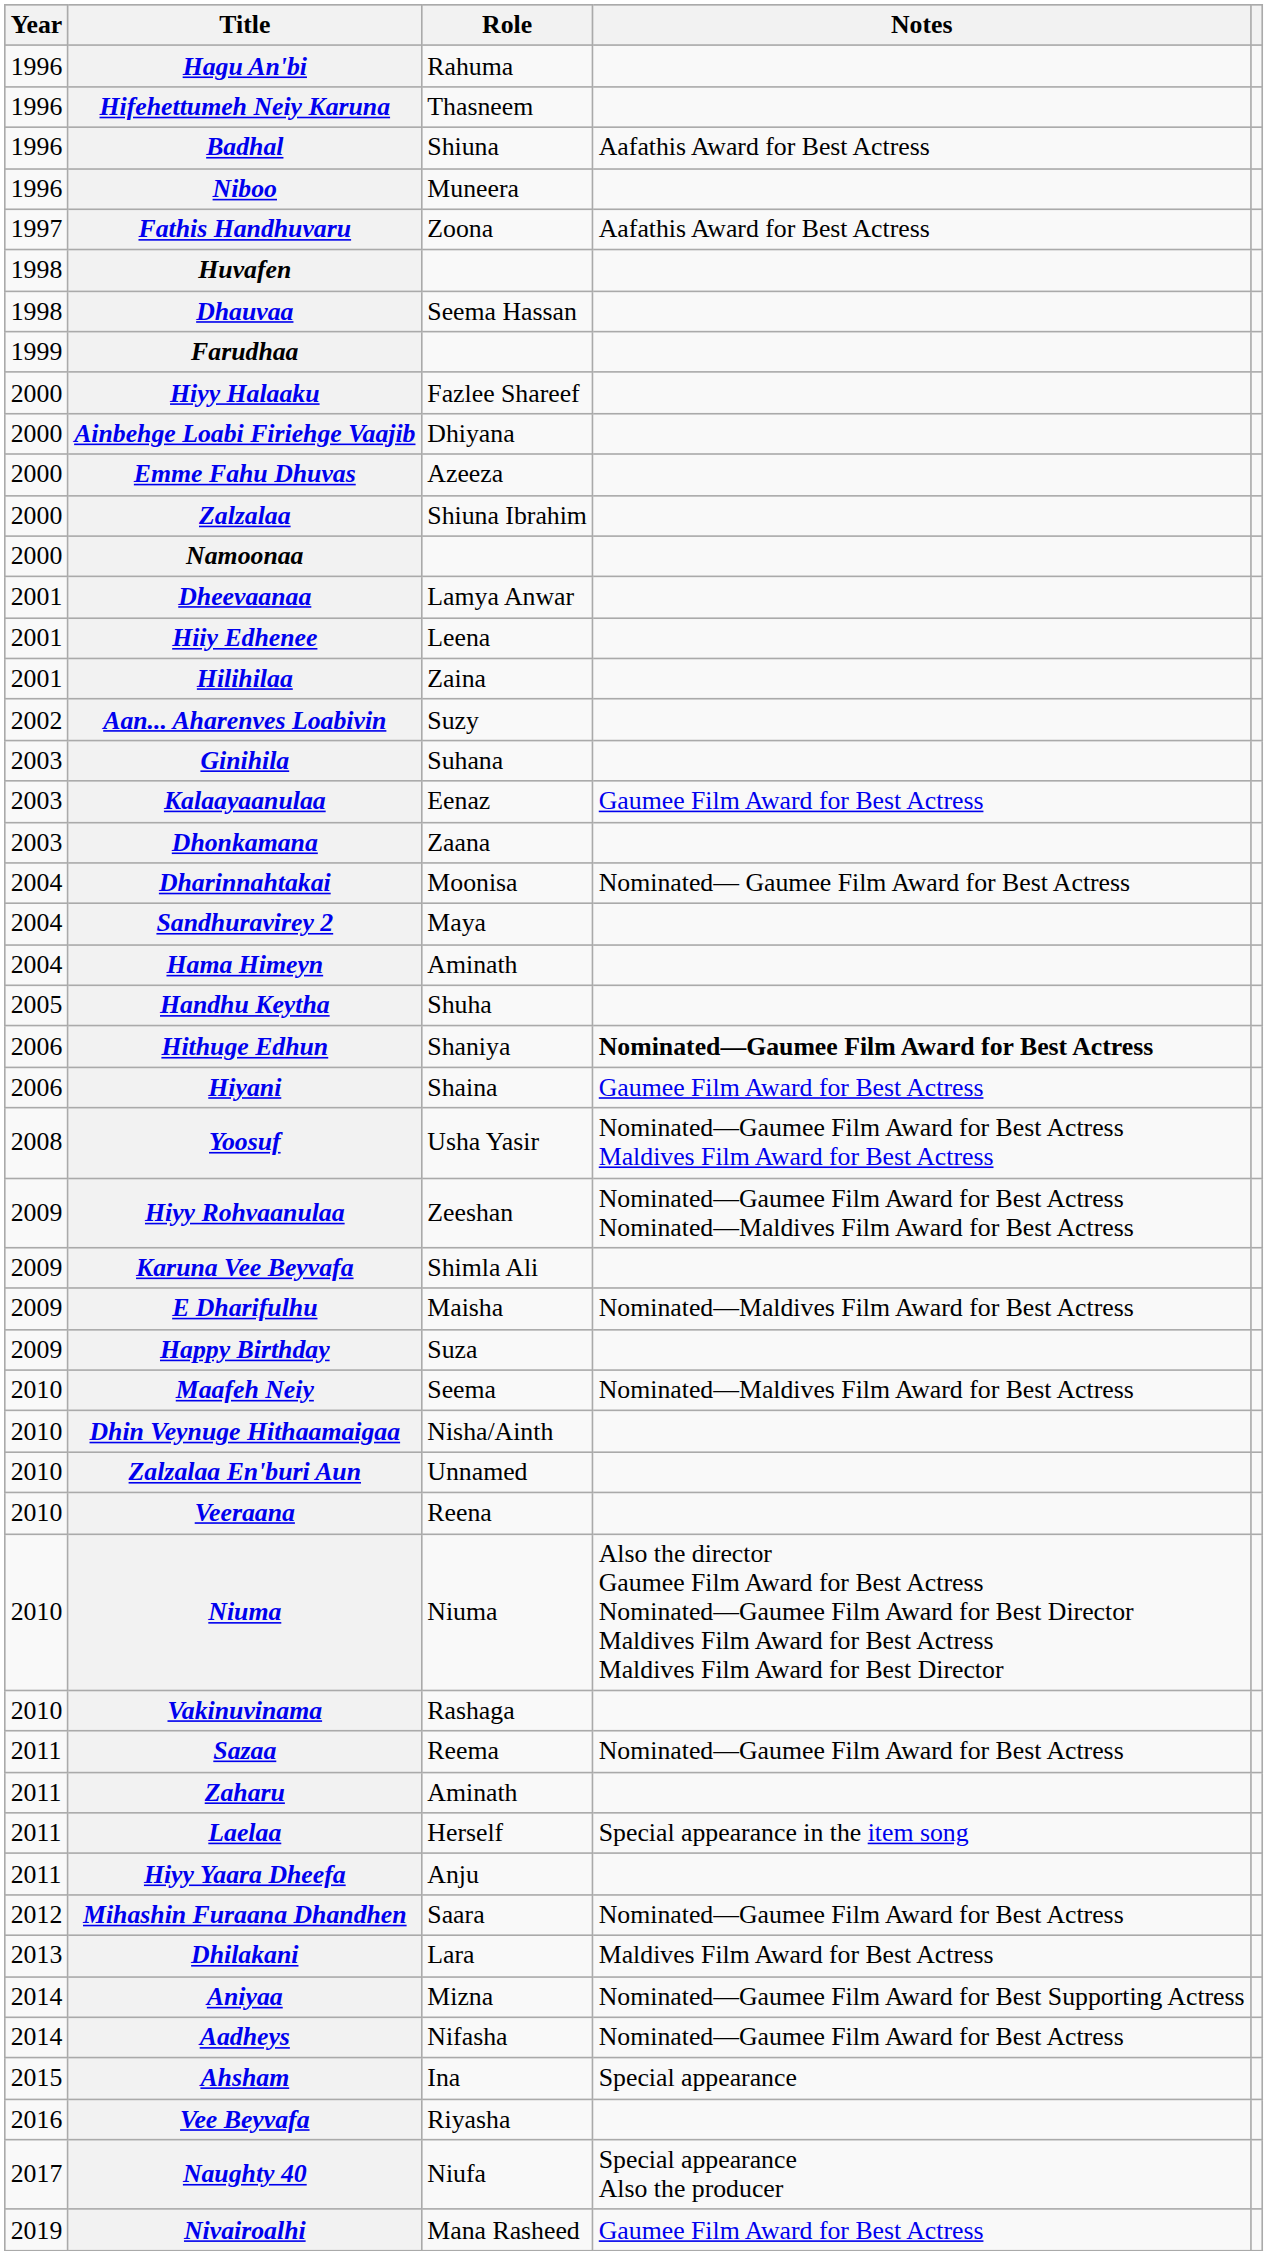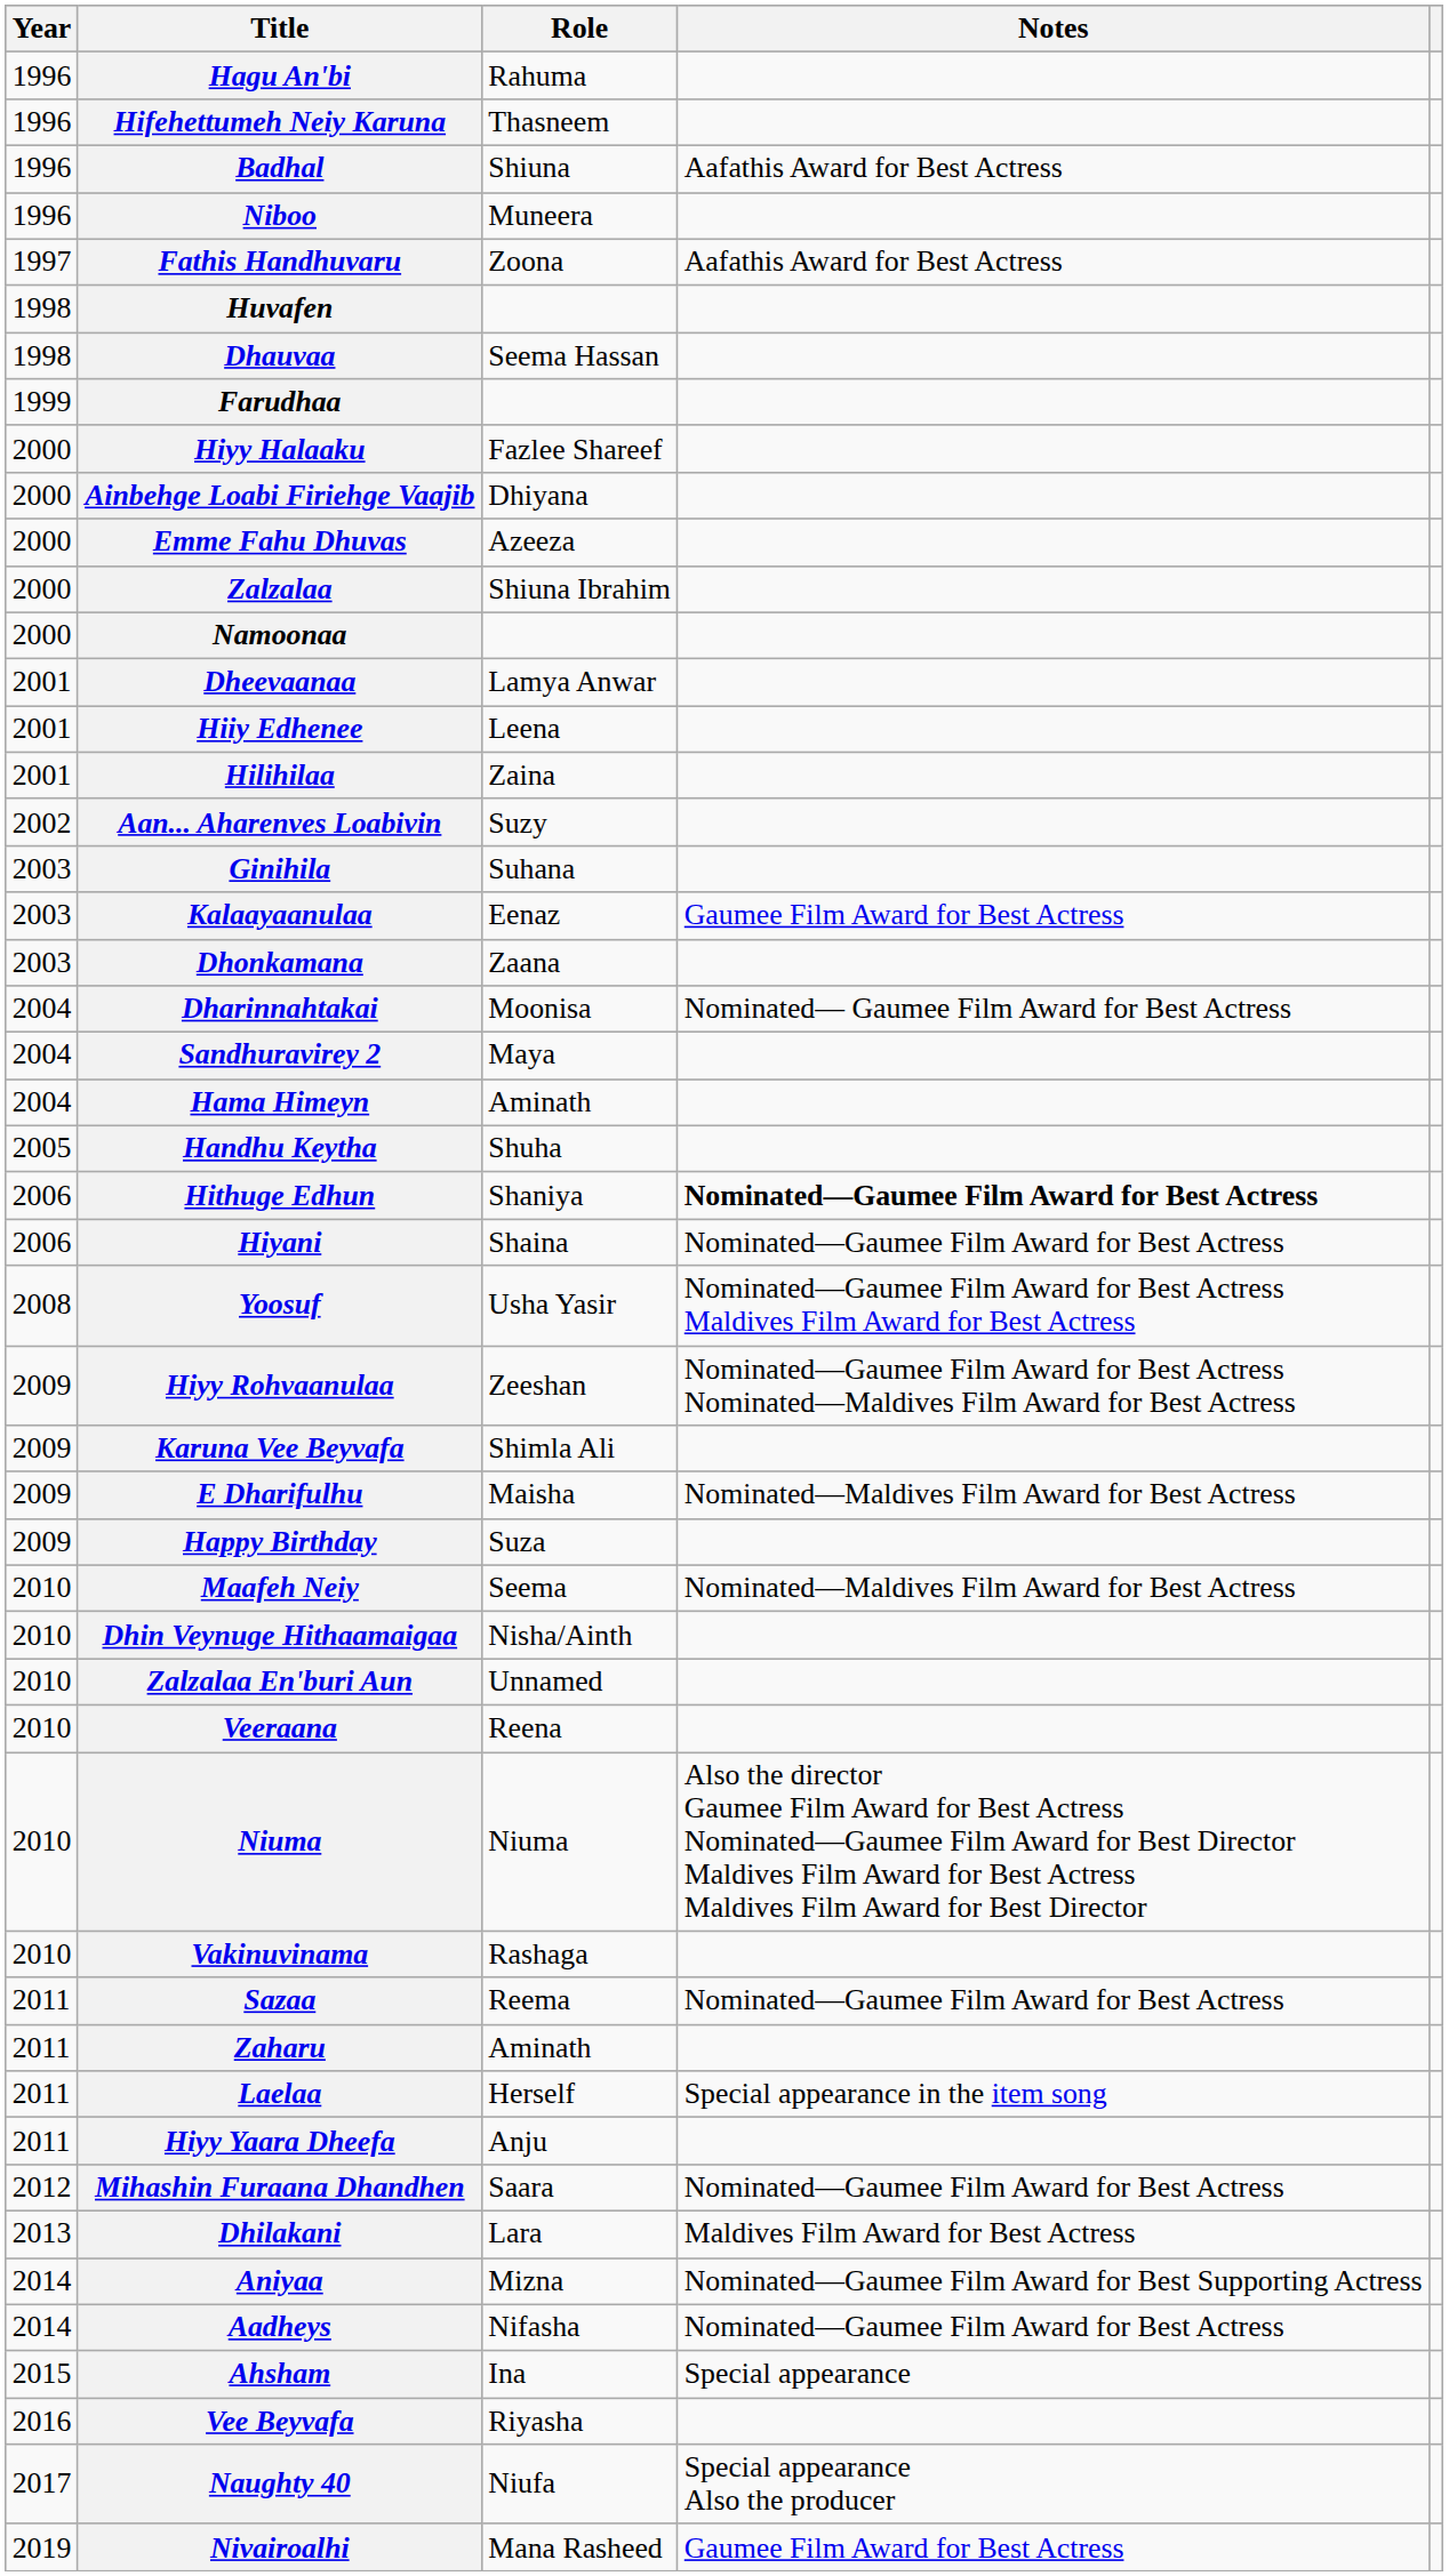 <table class="wikitable sortable plainrowheaders">
 <tr style="background:#ccc; text-align:center;">
 <th scope="col">Year</th>
 <th scope="col">Title</th>
 <th scope="col">Role</th>
 <th scope="col">Notes</th>
 <th scope="col" class="unsortable"></th>
 </tr>
 <tr>
 <td>1996</td>
 <th scope="row"><em><a href='#'>Hagu An'bi</a></em></th>
 <td>Rahuma</td>
 <td></td>
 <td style="text-align: center;"></td>
 </tr>
 <tr>
 <td>1996</td>
 <th scope="row"><em><a href='#'>Hifehettumeh Neiy Karuna</a></em></th>
 <td>Thasneem</td>
 <td></td>
 <td style="text-align: center;"></td>
 </tr>
 <tr>
 <td>1996</td>
 <th scope="row"><em><a href='#'>Badhal</a></em></th>
 <td>Shiuna</td>
 <td>Aafathis Award for Best Actress</td>
 <td style="text-align: center;"></td>
 </tr>
 <tr>
 <td>1996</td>
 <th scope="row"><em><a href='#'>Niboo</a></em></th>
 <td>Muneera</td>
 <td></td>
 <td style="text-align: center;"></td>
 </tr>
 <tr>
 <td>1997</td>
 <th scope="row"><em><a href='#'>Fathis Handhuvaru</a></em></th>
 <td>Zoona</td>
 <td>Aafathis Award for Best Actress</td>
 <td style="text-align: center;"></td>
 </tr>
 <tr>
 <td>1998</td>
 <th scope="row"><em>Huvafen</em></th>
 <td></td>
 <td></td>
 <td></td>
 </tr>
 <tr>
 <td>1998</td>
 <th scope="row"><em><a href='#'>Dhauvaa</a></em></th>
 <td>Seema Hassan</td>
 <td></td>
 <td style="text-align: center;"></td>
 </tr>
 <tr>
 <td>1999</td>
 <th scope="row"><em>Farudhaa</em></th>
 <td></td>
 <td></td>
 <td></td>
 </tr>
 <tr>
 <td>2000</td>
 <th scope="row"><em><a href='#'>Hiyy Halaaku</a></em></th>
 <td>Fazlee Shareef</td>
 <td></td>
 <td style="text-align: center;"></td>
 </tr>
 <tr>
 <td>2000</td>
 <th scope="row"><em><a href='#'>Ainbehge Loabi Firiehge Vaajib</a></em></th>
 <td>Dhiyana</td>
 <td></td>
 <td style="text-align: center;"></td>
 </tr>
 <tr>
 <td>2000</td>
 <th scope="row"><em><a href='#'>Emme Fahu Dhuvas</a></em></th>
 <td>Azeeza</td>
 <td></td>
 <td style="text-align: center;"></td>
 </tr>
 <tr>
 <td>2000</td>
 <th scope="row"><em><a href='#'>Zalzalaa</a></em></th>
 <td>Shiuna Ibrahim</td>
 <td></td>
 <td style="text-align: center;"></td>
 </tr>
 <tr>
 <td>2000</td>
 <th scope="row"><em>Namoonaa</em></th>
 <td></td>
 <td></td>
 <td></td>
 </tr>
 <tr>
 <td>2001</td>
 <th scope="row"><em><a href='#'>Dheevaanaa</a></em></th>
 <td>Lamya Anwar</td>
 <td></td>
 <td style="text-align: center;"></td>
 </tr>
 <tr>
 <td>2001</td>
 <th scope="row"><em><a href='#'>Hiiy Edhenee</a></em></th>
 <td>Leena</td>
 <td></td>
 <td style="text-align: center;"></td>
 </tr>
 <tr>
 <td>2001</td>
 <th scope="row"><em><a href='#'>Hilihilaa</a></em></th>
 <td>Zaina</td>
 <td></td>
 <td style="text-align: center;"></td>
 </tr>
 <tr>
 <td>2002</td>
 <th scope="row"><em><a href='#'>Aan... Aharenves Loabivin</a></em></th>
 <td>Suzy</td>
 <td></td>
 <td style="text-align: center;"></td>
 </tr>
 <tr>
 <td>2003</td>
 <th scope="row"><em><a href='#'>Ginihila</a></em></th>
 <td>Suhana</td>
 <td></td>
 <td style="text-align: center;"></td>
 </tr>
 <tr>
 <td>2003</td>
 <th scope="row"><em><a href='#'>Kalaayaanulaa</a></em></th>
 <td>Eenaz</td>
 <td><a href='#'>Gaumee Film Award for Best Actress</a></td>
 <td style="text-align: center;"></td>
 </tr>
 <tr>
 <td>2003</td>
 <th scope="row"><em><a href='#'>Dhonkamana</a></em></th>
 <td>Zaana</td>
 <td></td>
 <td style="text-align: center;"></td>
 </tr>
 <tr>
 <td>2004</td>
 <th scope="row"><em><a href='#'>Dharinnahtakai</a></em></th>
 <td>Moonisa</td>
 <td>Nominated— Gaumee Film Award for Best Actress</td>
 <td style="text-align: center;"></td>
 </tr>
 <tr>
 <td>2004</td>
 <th scope="row"><em><a href='#'>Sandhuravirey 2</a></em></th>
 <td>Maya</td>
 <td></td>
 <td style="text-align: center;"></td>
 </tr>
 <tr>
 <td>2004</td>
 <th scope="row"><em><a href='#'>Hama Himeyn</a></em></th>
 <td>Aminath</td>
 <td></td>
 <td style="text-align: center;"></td>
 </tr>
 <tr>
 <td>2005</td>
 <th scope="row"><em><a href='#'>Handhu Keytha</a></em></th>
 <td>Shuha</td>
 <td></td>
 <td style="text-align: center;"></td>
 </tr>
 <tr>
 <td>2006</td>
 <th scope="row"><em><a href='#'>Hithuge Edhun</a></em></th>
 <td>Shaniya</td>
 <td><strong>Nominated—Gaumee Film Award for Best Actress</strong></td>
 <td style="text-align: center;"></td>
 </tr>
 <tr>
 <td>2006</td>
 <th scope="row"><em><a href='#'>Hiyani</a></em></th>
 <td>Shaina</td>
-<td><a href='#'>Gaumee Film Award for Best Actress</a></td>
+<td>Nominated—Gaumee Film Award for Best Actress</td>
 <td style="text-align: center;"></td>
 </tr>
 <tr>
 <td>2008</td>
 <th scope="row"><em><a href='#'>Yoosuf</a></em></th>
 <td>Usha Yasir</td>
 <td>Nominated—Gaumee Film Award for Best Actress<br><a href='#'>Maldives Film Award for Best Actress</a></td>
 <td style="text-align: center;"><br></td>
 </tr>
 <tr>
 <td>2009</td>
 <th scope="row"><em><a href='#'>Hiyy Rohvaanulaa</a></em></th>
 <td>Zeeshan</td>
 <td>Nominated—Gaumee Film Award for Best Actress<br>Nominated—Maldives Film Award for Best Actress</td>
 <td style="text-align: center;"><br></td>
 </tr>
 <tr>
 <td>2009</td>
 <th scope="row"><em><a href='#'>Karuna Vee Beyvafa</a></em></th>
 <td>Shimla Ali</td>
 <td></td>
 <td style="text-align: center;"></td>
 </tr>
 <tr>
 <td>2009</td>
 <th scope="row"><em><a href='#'>E Dharifulhu</a></em></th>
 <td>Maisha</td>
 <td>Nominated—Maldives Film Award for Best Actress</td>
 <td style="text-align: center;"></td>
 </tr>
 <tr>
 <td>2009</td>
 <th scope="row"><em><a href='#'>Happy Birthday</a></em></th>
 <td>Suza</td>
 <td></td>
 <td style="text-align: center;"></td>
 </tr>
 <tr>
 <td>2010</td>
 <th scope="row"><em><a href='#'>Maafeh Neiy</a></em></th>
 <td>Seema</td>
 <td>Nominated—Maldives Film Award for Best Actress</td>
 <td style="text-align: center;"></td>
 </tr>
 <tr>
 <td>2010</td>
 <th scope="row"><em><a href='#'>Dhin Veynuge Hithaamaigaa</a></em></th>
 <td>Nisha/Ainth</td>
 <td></td>
 <td style="text-align: center;"></td>
 </tr>
 <tr>
 <td>2010</td>
 <th scope="row"><em><a href='#'>Zalzalaa En'buri Aun</a></em></th>
 <td>Unnamed</td>
 <td></td>
 <td style="text-align: center;"></td>
 </tr>
 <tr>
 <td>2010</td>
 <th scope="row"><em><a href='#'>Veeraana</a></em></th>
 <td>Reena</td>
 <td></td>
 <td style="text-align: center;"></td>
 </tr>
 <tr>
 <td>2010</td>
 <th scope="row"><em><a href='#'>Niuma</a></em></th>
 <td>Niuma</td>
 <td>Also the director<br>Gaumee Film Award for Best Actress<br>Nominated—Gaumee Film Award for Best Director<br>Maldives Film Award for Best Actress<br>Maldives Film Award for Best Director</td>
 <td style="text-align: center;"><br></td>
 </tr>
 <tr>
 <td>2010</td>
 <th scope="row"><em><a href='#'>Vakinuvinama</a></em></th>
 <td>Rashaga</td>
 <td></td>
 <td style="text-align: center;"></td>
 </tr>
 <tr>
 <td>2011</td>
 <th scope="row"><em><a href='#'>Sazaa</a></em></th>
 <td>Reema</td>
 <td>Nominated—Gaumee Film Award for Best Actress</td>
 <td style="text-align: center;"></td>
 </tr>
 <tr>
 <td>2011</td>
 <th scope="row"><em><a href='#'>Zaharu</a></em></th>
 <td>Aminath</td>
 <td></td>
 <td style="text-align: center;"></td>
 </tr>
 <tr>
 <td>2011</td>
 <th scope="row"><em><a href='#'>Laelaa</a></em></th>
 <td>Herself</td>
 <td>Special appearance in the <a href='#'>item song</a></td>
 <td style="text-align: center;"></td>
 </tr>
 <tr>
 <td>2011</td>
 <th scope="row"><em><a href='#'>Hiyy Yaara Dheefa</a></em></th>
 <td>Anju</td>
 <td></td>
 <td style="text-align: center;"></td>
 </tr>
 <tr>
 <td>2012</td>
 <th scope="row"><em><a href='#'>Mihashin Furaana Dhandhen</a></em></th>
 <td>Saara</td>
 <td>Nominated—Gaumee Film Award for Best Actress</td>
 <td style="text-align: center;"></td>
 </tr>
 <tr>
 <td>2013</td>
 <th scope="row"><em><a href='#'>Dhilakani</a></em></th>
 <td>Lara</td>
 <td>Maldives Film Award for Best Actress</td>
 <td style="text-align: center;"></td>
 </tr>
 <tr>
 <td>2014</td>
 <th scope="row"><em><a href='#'>Aniyaa</a></em></th>
 <td>Mizna</td>
 <td>Nominated—Gaumee Film Award for Best Supporting Actress</td>
 <td style="text-align: center;"></td>
 </tr>
 <tr>
 <td>2014</td>
 <th scope="row"><em><a href='#'>Aadheys</a></em></th>
 <td>Nifasha</td>
 <td>Nominated—Gaumee Film Award for Best Actress</td>
 <td style="text-align: center;"></td>
 </tr>
 <tr>
 <td>2015</td>
 <th scope="row"><em><a href='#'>Ahsham</a></em></th>
 <td>Ina</td>
 <td>Special appearance</td>
 <td style="text-align: center;"></td>
 </tr>
 <tr>
 <td>2016</td>
 <th scope="row"><em><a href='#'>Vee Beyvafa</a></em></th>
 <td>Riyasha</td>
 <td></td>
 <td style="text-align: center;"></td>
 </tr>
 <tr>
 <td>2017</td>
 <th scope="row"><em><a href='#'>Naughty 40</a></em></th>
 <td>Niufa</td>
 <td>Special appearance<br>Also the producer</td>
 <td style="text-align: center;"></td>
 </tr>
 <tr>
 <td>2019</td>
 <th scope="row"><em><a href='#'>Nivairoalhi</a></em></th>
 <td>Mana Rasheed</td>
 <td><a href='#'>Gaumee Film Award for Best Actress</a></td>
 <td style="text-align: center;"></td>
 </tr>
 <tr>
 </tr>
 </table>
